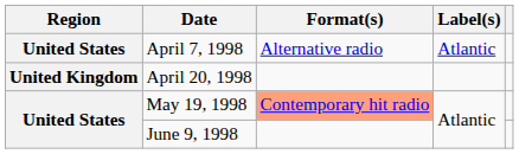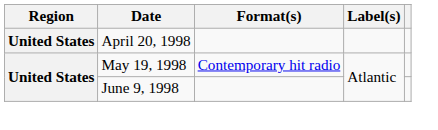 <table class="wikitable plainrowheaders">
 <tr>
 <th scope="col">Region</th>
 <th scope="col">Date</th>
 <th scope="col">Format(s)</th>
 <th scope="col">Label(s)</th>
 <th scope="col"></th>
 </tr>
 <tr>
 <th scope="row">United States</th>
-<td>April 7, 1998</td>
-<td><a href='#'>Alternative radio</a></td>
-<td><a href='#'>Atlantic</a></td>
-<td align="center"></td>
-</tr>
-<tr>
-<th scope="row">United Kingdom</th>
 <td>April 20, 1998</td>
 <td></td>
 <td></td>
 <td align="center"></td>
 </tr>
 <tr>
 <th scope="row" rowspan="2">United States</th>
 <td>May 19, 1998</td>
-<td style="background: lightsalmon;"><a href='#'>Contemporary hit radio</a></td>
+<td><a href='#'>Contemporary hit radio</a></td>
 <td rowspan="2">Atlantic</td>
 <td align="center"></td>
 </tr>
 <tr>
 <td>June 9, 1998</td>
 <td></td>
 <td align="center"></td>
 </tr>
 </table>
